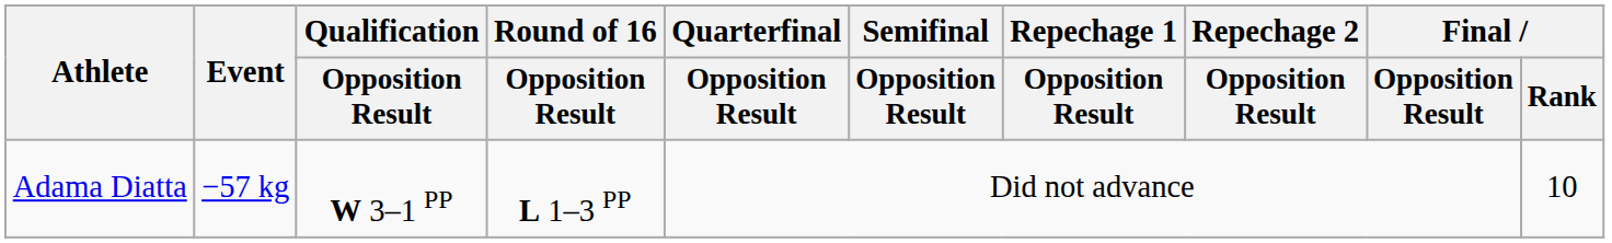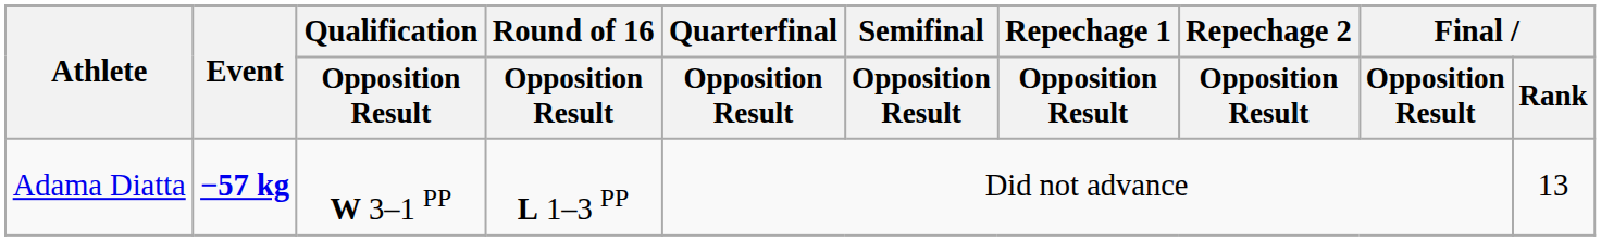 <table class="wikitable" style="font-size:90%">
 <tr>
 <th rowspan=2>Athlete</th>
 <th rowspan=2>Event</th>
 <th>Qualification</th>
 <th>Round of 16</th>
 <th>Quarterfinal</th>
 <th>Semifinal</th>
 <th>Repechage 1</th>
 <th>Repechage 2</th>
 <th colspan=2>Final / </th>
 </tr>
 <tr style="font-size: 95%">
 <th>Opposition<br>Result</th>
 <th>Opposition<br>Result</th>
 <th>Opposition<br>Result</th>
 <th>Opposition<br>Result</th>
 <th>Opposition<br>Result</th>
 <th>Opposition<br>Result</th>
 <th>Opposition<br>Result</th>
 <th>Rank</th>
 </tr>
 <tr align=center>
 <td align=left><a href='#'>Adama Diatta</a></td>
-<td align=left><a href='#'>−57 kg</a></td>
+<td align=left><strong><a href='#'>−57 kg</a></strong></td>
 <td><br><strong>W</strong> 3–1 <sup>PP</sup></td>
 <td><br><strong>L</strong> 1–3 <sup>PP</sup></td>
 <td colspan=5>Did not advance</td>
-<td>10</td>
+<td>13</td>
 </tr>
 </table>
